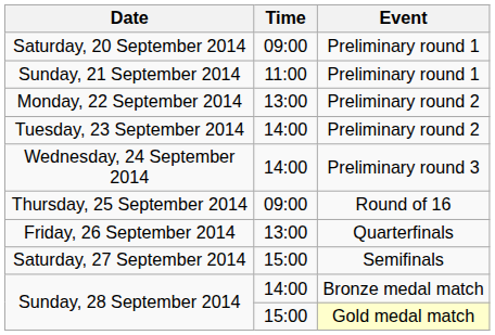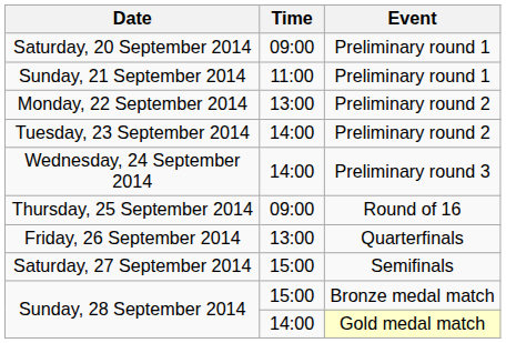 <table class = "wikitable" style="text-align:center;">
 <tr>
 <th width=220>Date</th>
 <th width=50>Time</th>
 <th width=150>Event</th>
 </tr>
 <tr>
 <td>Saturday, 20 September 2014</td>
 <td>09:00</td>
 <td>Preliminary round 1</td>
 </tr>
 <tr>
 <td>Sunday, 21 September 2014</td>
 <td>11:00</td>
 <td>Preliminary round 1</td>
 </tr>
 <tr>
 <td>Monday, 22 September 2014</td>
 <td>13:00</td>
 <td>Preliminary round 2</td>
 </tr>
 <tr>
 <td>Tuesday, 23 September 2014</td>
 <td>14:00</td>
 <td>Preliminary round 2</td>
 </tr>
 <tr>
 <td>Wednesday, 24 September 2014</td>
 <td>14:00</td>
 <td>Preliminary round 3</td>
 </tr>
 <tr>
 <td>Thursday, 25 September 2014</td>
 <td>09:00</td>
 <td>Round of 16</td>
 </tr>
 <tr>
 <td>Friday, 26 September 2014</td>
 <td>13:00</td>
 <td>Quarterfinals</td>
 </tr>
 <tr>
 <td>Saturday, 27 September 2014</td>
 <td>15:00</td>
 <td>Semifinals</td>
 </tr>
 <tr>
 <td rowspan=2>Sunday, 28 September 2014</td>
-<td>14:00</td>
+<td>15:00</td>
 <td>Bronze medal match</td>
 </tr>
 <tr>
-<td>15:00</td>
+<td>14:00</td>
 <td bgcolor=ffffcc>Gold medal match</td>
 </tr>
 </table>
